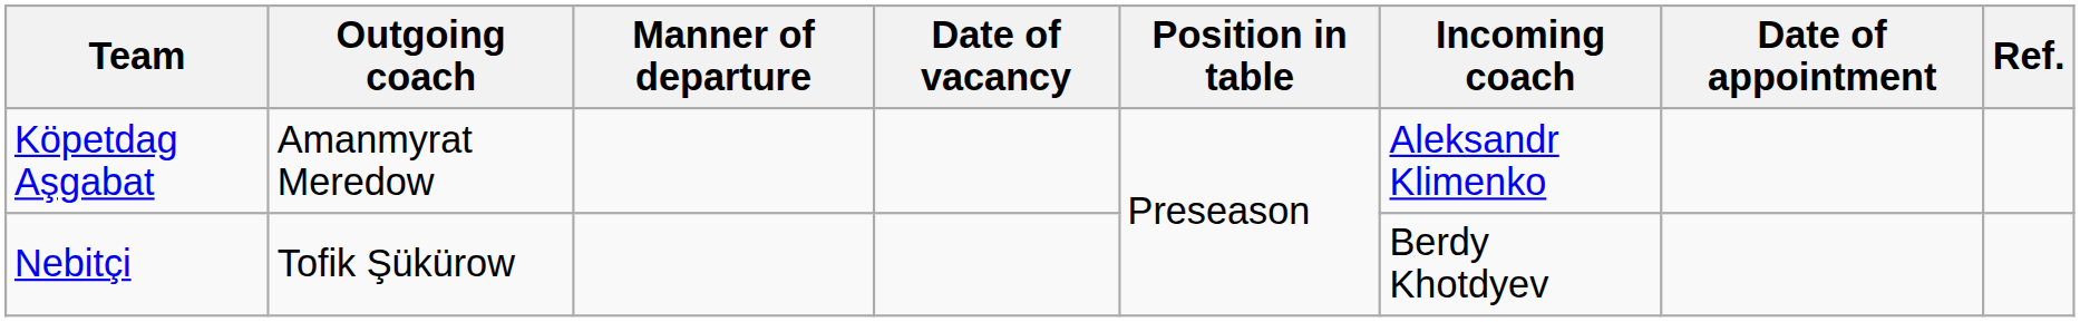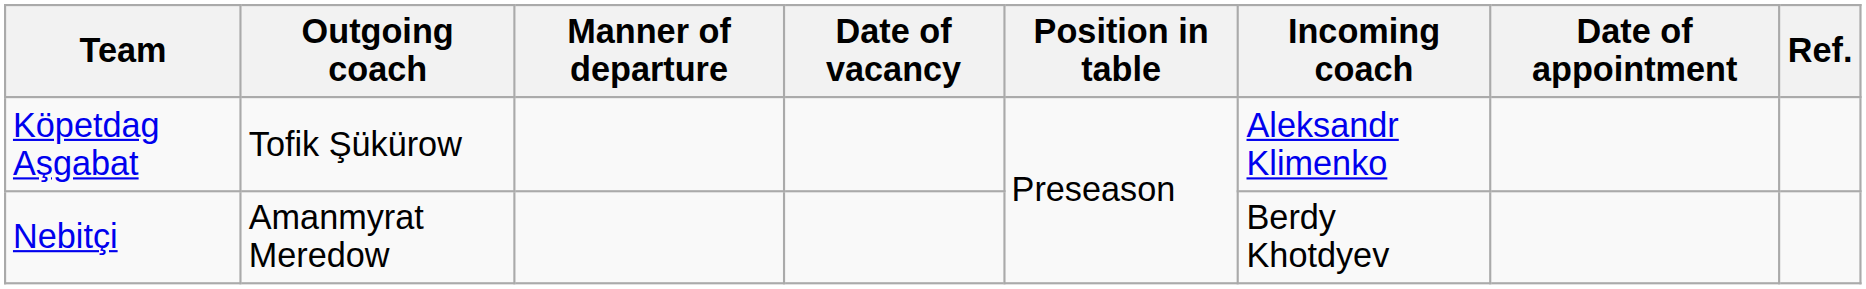 <table class="wikitable">
 <tr>
 <th>Team</th>
 <th>Outgoing coach</th>
 <th>Manner of departure</th>
 <th>Date of vacancy</th>
 <th>Position in table</th>
 <th>Incoming coach</th>
 <th>Date of appointment</th>
 <th>Ref.</th>
 </tr>
 <tr>
 <td><a href='#'>Köpetdag Aşgabat</a></td>
-<td> Amanmyrat Meredow</td>
+<td> Tofik Şükürow</td>
 <td></td>
 <td></td>
 <td rowspan="2">Preseason</td>
 <td> <a href='#'>Aleksandr Klimenko</a></td>
 <td></td>
 <td></td>
 </tr>
 <tr>
 <td><a href='#'>Nebitçi</a></td>
-<td> Tofik Şükürow</td>
+<td> Amanmyrat Meredow</td>
 <td></td>
 <td></td>
 <td> Berdy Khotdyev</td>
 <td></td>
 <td></td>
 </tr>
 </table>
